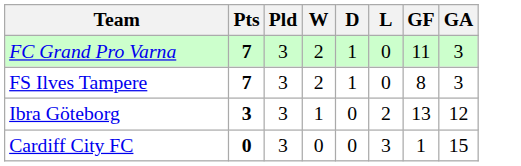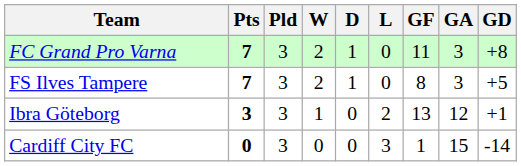 <table class="wikitable" style="text-align: center;">
 <tr>
 <th width="175">Team</th>
 <th width="20">Pts</th>
 <th width="20">Pld</th>
 <th width="20">W</th>
 <th width="20">D</th>
 <th width="20">L</th>
 <th width="20">GF</th>
 <th width="20">GA</th>
+<th width="20">GD</th>
 </tr>
 <tr bgcolor=#ccffcc>
 <td align="left"> <em><a href='#'>FC Grand Pro Varna</a></em></td>
 <td><strong>7</strong></td>
 <td>3</td>
 <td>2</td>
 <td>1</td>
 <td>0</td>
 <td>11</td>
 <td>3</td>
+<td>+8</td>
 </tr>
 <tr bgcolor=ffffff>
 <td align="left"> <a href='#'>FS Ilves Tampere</a></td>
 <td><strong>7</strong></td>
 <td>3</td>
 <td>2</td>
 <td>1</td>
 <td>0</td>
 <td>8</td>
 <td>3</td>
+<td>+5</td>
 </tr>
 <tr bgcolor=ffffff>
 <td align="left"> <a href='#'>Ibra Göteborg</a></td>
 <td><strong>3</strong></td>
 <td>3</td>
 <td>1</td>
 <td>0</td>
 <td>2</td>
 <td>13</td>
 <td>12</td>
+<td>+1</td>
 </tr>
 <tr bgcolor=ffffff>
 <td align="left"> <a href='#'>Cardiff City FC</a></td>
 <td><strong>0</strong></td>
 <td>3</td>
 <td>0</td>
 <td>0</td>
 <td>3</td>
 <td>1</td>
 <td>15</td>
+<td>-14</td>
 </tr>
 </table>
